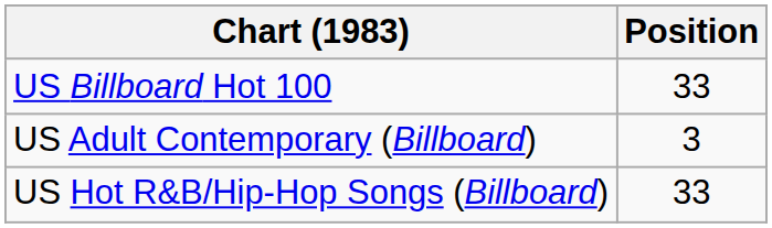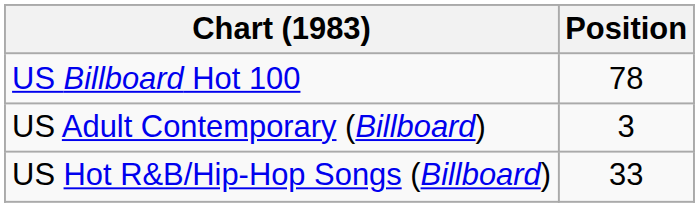 <table class="wikitable sortable">
 <tr>
 <th>Chart (1983)</th>
 <th>Position</th>
 </tr>
 <tr>
 <td><a href='#'>US <em>Billboard</em> Hot 100</a></td>
-<td align="center">33</td>
+<td align="center">78</td>
 </tr>
 <tr>
 <td>US <a href='#'>Adult Contemporary</a> (<em><a href='#'>Billboard</a></em>)</td>
 <td align="center">3</td>
 </tr>
 <tr>
 <td>US <a href='#'>Hot R&B/Hip-Hop Songs</a> (<em><a href='#'>Billboard</a></em>)</td>
 <td align="center">33</td>
 </tr>
 </table>
